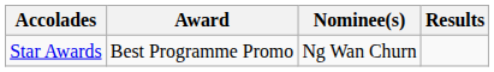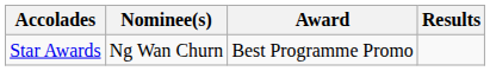 <table class="wikitable">
 <tr>
 <th>Accolades</th>
+<th>Nominee(s)</th>
 <th>Award</th>
-<th>Nominee(s)</th>
 <th>Results</th>
 </tr>
 <tr>
 <td><a href='#'>Star Awards</a></td>
+<td>Ng Wan Churn</td>
 <td>Best Programme Promo</td>
-<td>Ng Wan Churn</td>
 <td></td>
 </tr>
 </table>
